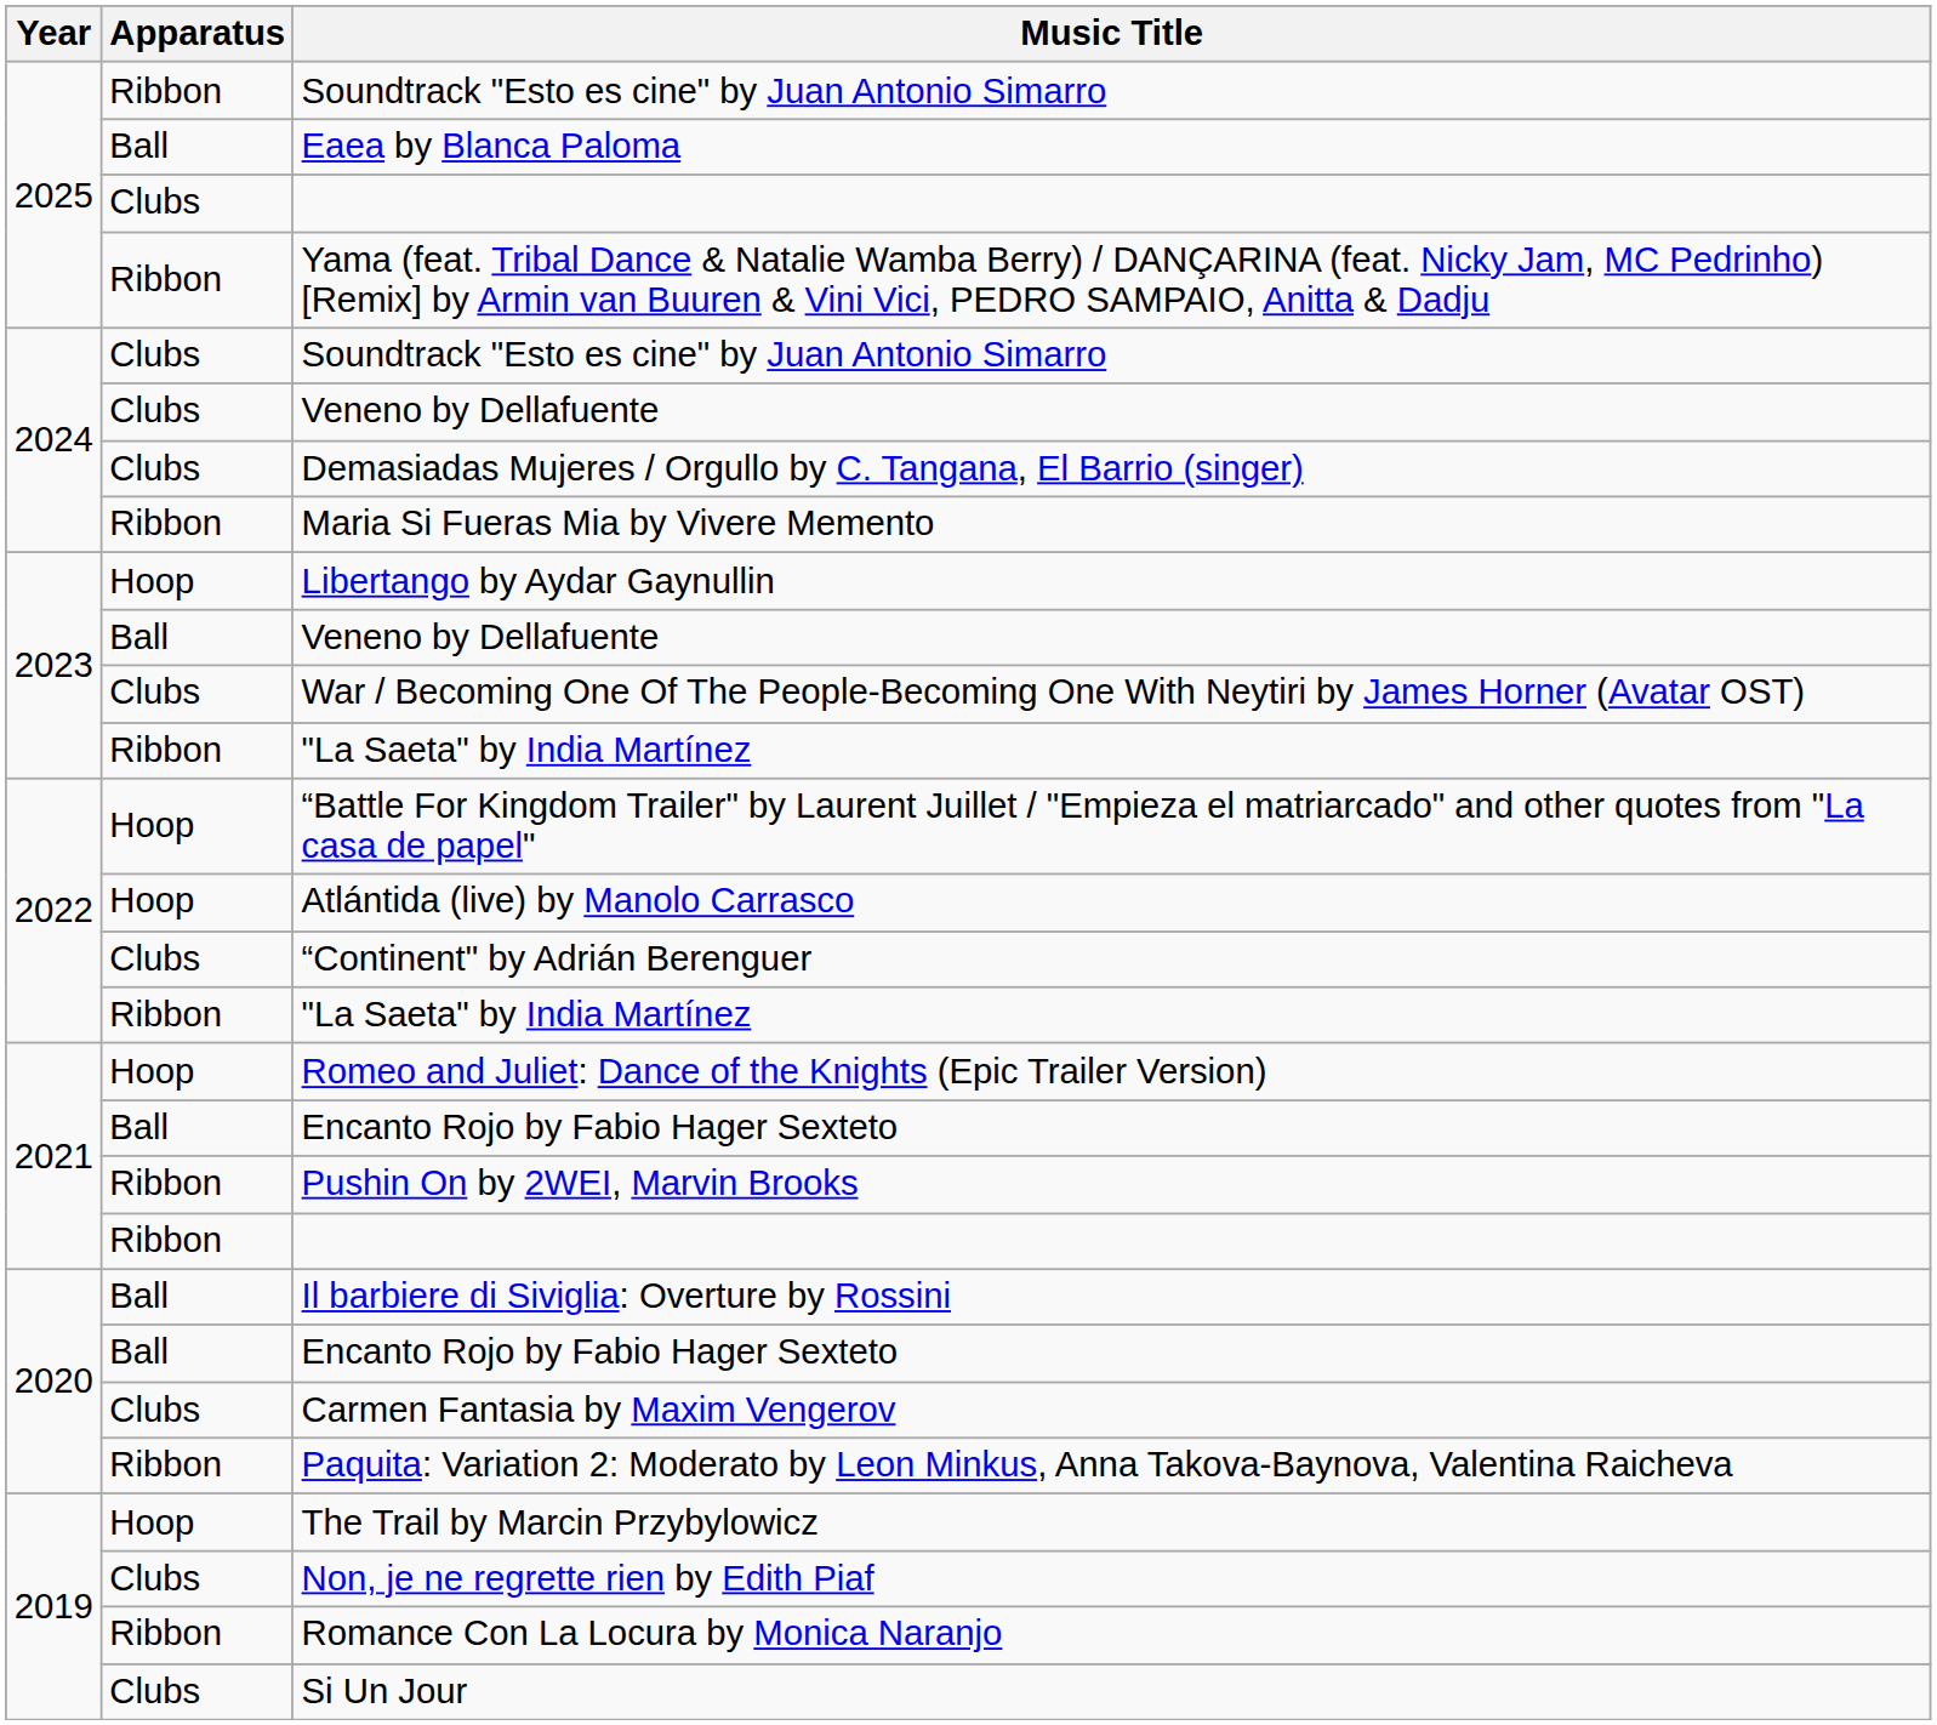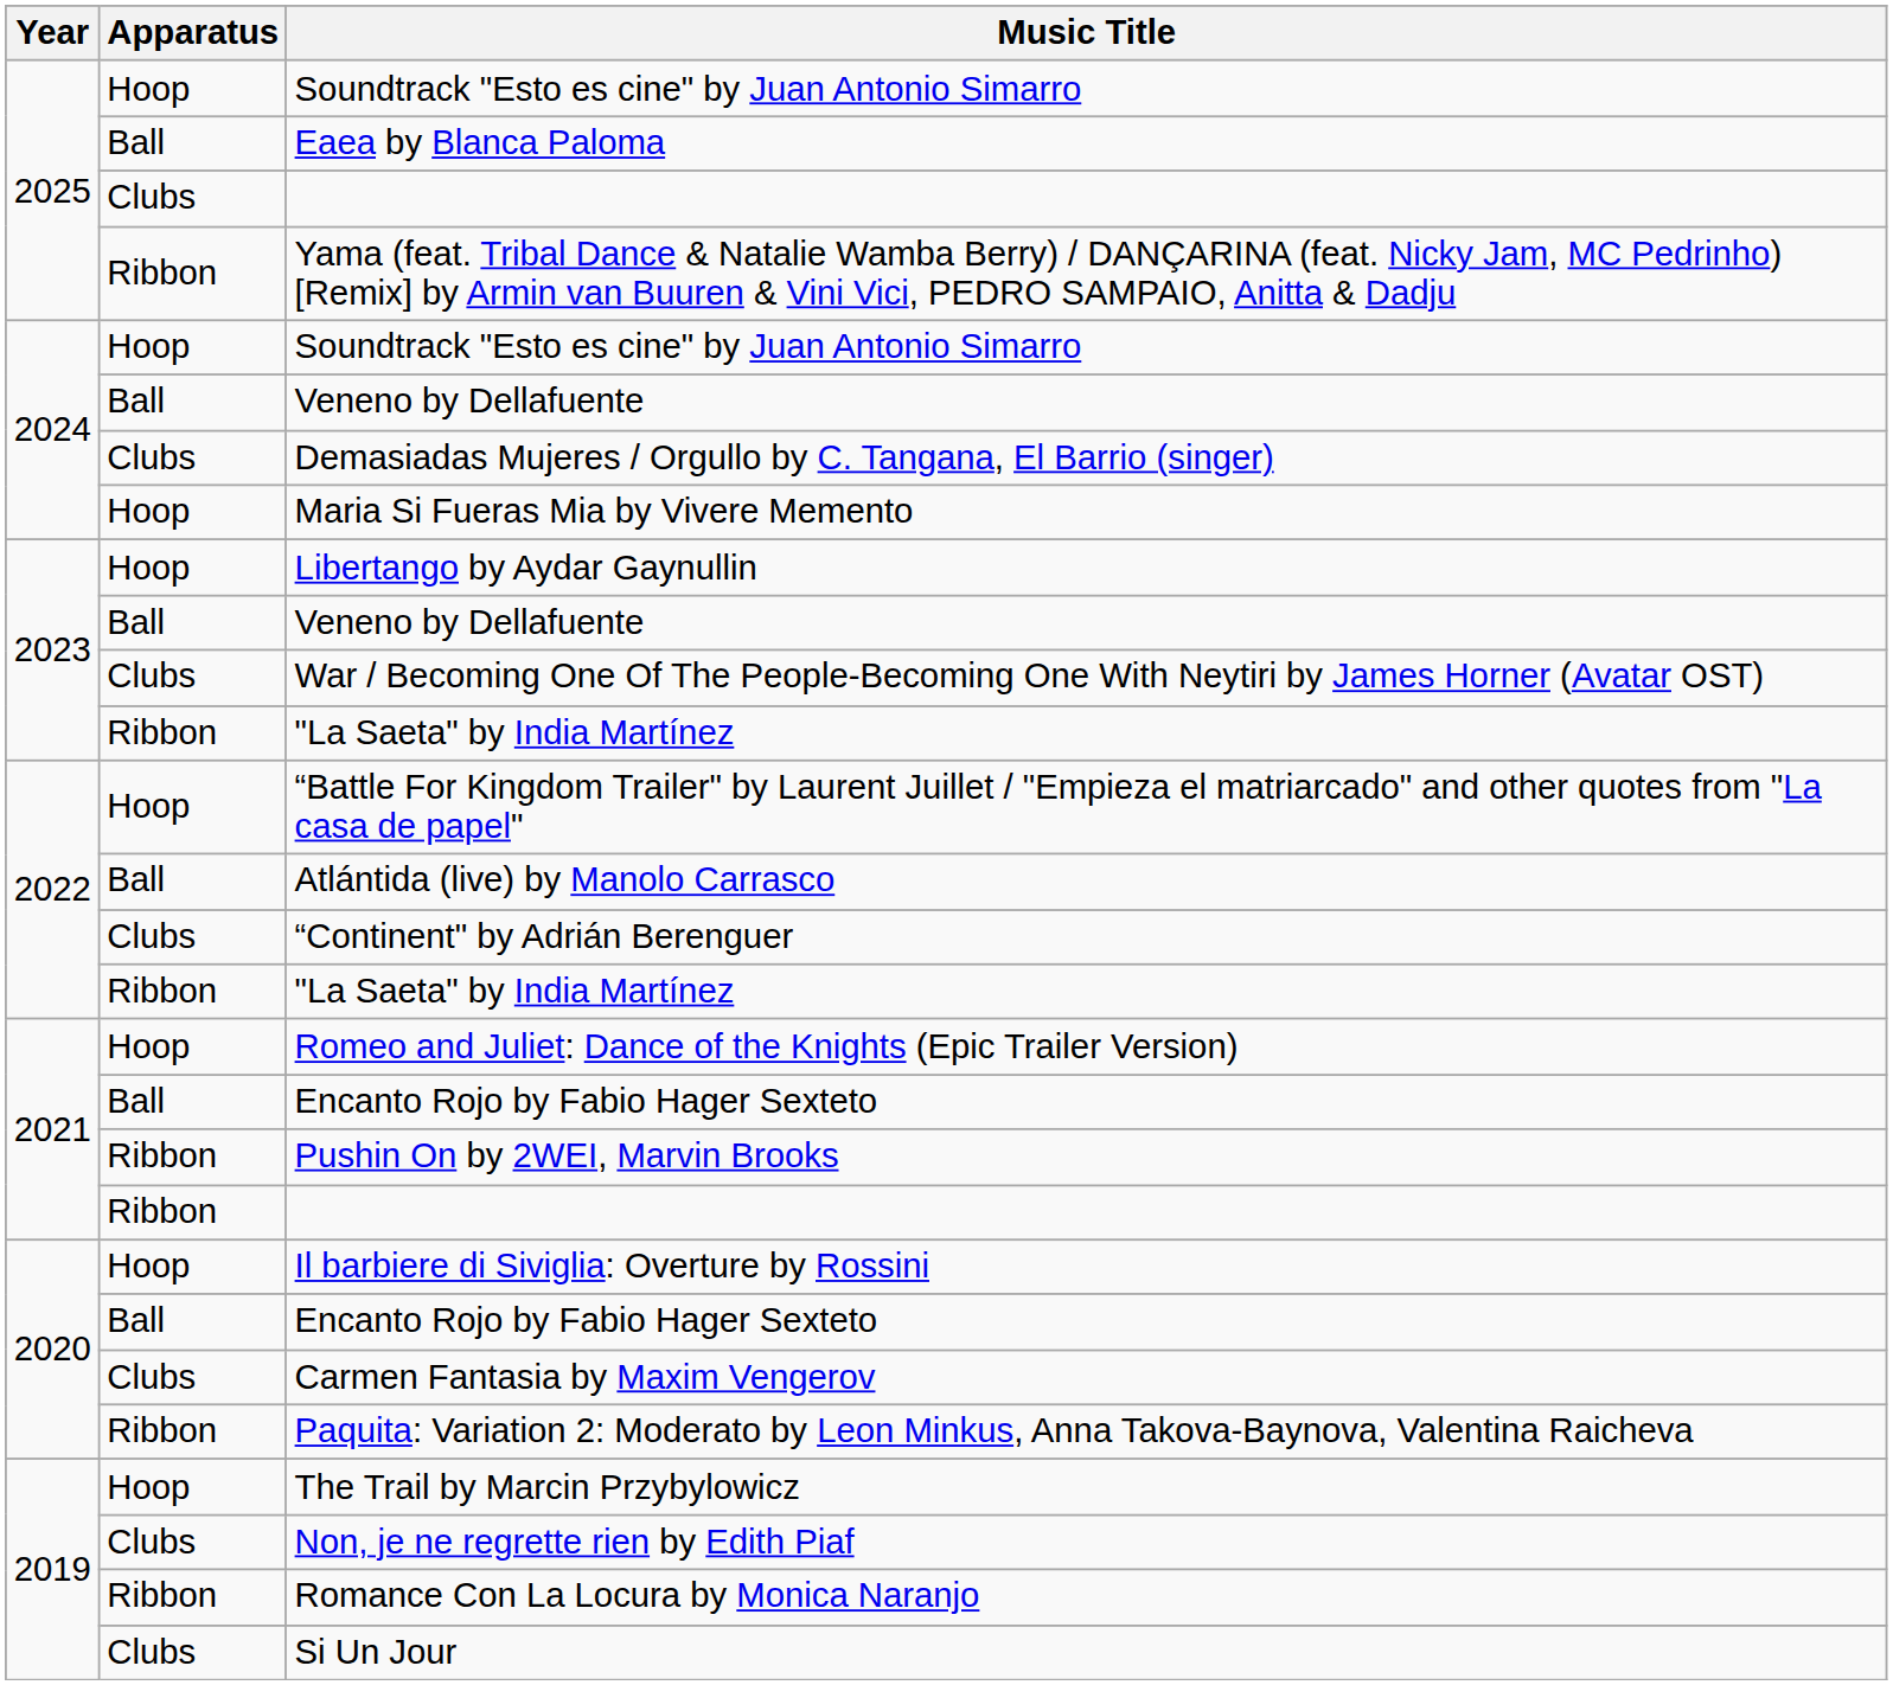 <table class="wikitable">
 <tr>
 <th>Year</th>
 <th>Apparatus</th>
 <th>Music Title</th>
 </tr>
 <tr>
 <td rowspan="4">2025</td>
-<td>Ribbon</td>
+<td>Hoop</td>
 <td>Soundtrack "Esto es cine" by <a href='#'>Juan Antonio Simarro</a></td>
 </tr>
 <tr>
 <td>Ball</td>
 <td><a href='#'>Eaea</a> by <a href='#'>Blanca Paloma</a></td>
 </tr>
 <tr>
 <td>Clubs</td>
 <td></td>
 </tr>
 <tr>
 <td>Ribbon</td>
 <td>Yama (feat. <a href='#'>Tribal Dance</a> & Natalie Wamba Berry) / DANÇARINA (feat. <a href='#'>Nicky Jam</a>, <a href='#'>MC Pedrinho</a>) [Remix] by <a href='#'>Armin van Buuren</a> & <a href='#'>Vini Vici</a>, PEDRO SAMPAIO, <a href='#'>Anitta</a> & <a href='#'>Dadju</a></td>
 </tr>
 <tr>
 <td rowspan="4">2024</td>
-<td>Clubs</td>
+<td>Hoop</td>
 <td>Soundtrack "Esto es cine" by <a href='#'>Juan Antonio Simarro</a></td>
 </tr>
 <tr>
-<td>Clubs</td>
+<td>Ball</td>
 <td>Veneno by Dellafuente</td>
 </tr>
 <tr>
 <td>Clubs</td>
 <td>Demasiadas Mujeres / Orgullo by <a href='#'>C. Tangana</a>, <a href='#'>El Barrio (singer)</a></td>
 </tr>
 <tr>
-<td>Ribbon</td>
+<td>Hoop</td>
 <td>Maria Si Fueras Mia by Vivere Memento</td>
 </tr>
 <tr>
 <td rowspan="4">2023</td>
 <td>Hoop</td>
 <td><a href='#'>Libertango</a> by Aydar Gaynullin</td>
 </tr>
 <tr>
 <td>Ball</td>
 <td>Veneno by Dellafuente</td>
 </tr>
 <tr>
 <td>Clubs</td>
 <td>War / Becoming One Of The People-Becoming One With Neytiri by <a href='#'>James Horner</a> (<a href='#'>Avatar</a> OST)</td>
 </tr>
 <tr>
 <td>Ribbon</td>
 <td>"La Saeta" by <a href='#'>India Martínez</a></td>
 </tr>
 <tr>
 <td rowspan="4">2022</td>
 <td>Hoop</td>
 <td>“Battle For Kingdom Trailer" by Laurent Juillet / "Empieza el matriarcado" and other quotes from "<a href='#'>La casa de papel</a>"</td>
 </tr>
 <tr>
-<td>Hoop</td>
+<td>Ball</td>
 <td>Atlántida (live) by <a href='#'>Manolo Carrasco</a></td>
 </tr>
 <tr>
 <td>Clubs</td>
 <td>“Continent" by Adrián Berenguer</td>
 </tr>
 <tr>
 <td>Ribbon</td>
 <td>"La Saeta" by <a href='#'>India Martínez</a></td>
 </tr>
 <tr>
 <td rowspan="4">2021</td>
 <td>Hoop</td>
 <td><a href='#'>Romeo and Juliet</a>: <a href='#'>Dance of the Knights</a> (Epic Trailer Version)</td>
 </tr>
 <tr>
 <td>Ball</td>
 <td>Encanto Rojo by Fabio Hager Sexteto</td>
 </tr>
 <tr>
 <td>Ribbon</td>
 <td><a href='#'>Pushin On</a> by <a href='#'>2WEI</a>, <a href='#'>Marvin Brooks</a></td>
 </tr>
 <tr>
 <td>Ribbon</td>
 <td></td>
 </tr>
 <tr>
 <td rowspan="4">2020</td>
-<td>Ball</td>
+<td>Hoop</td>
 <td><a href='#'>Il barbiere di Siviglia</a>: Overture  by <a href='#'>Rossini</a></td>
 </tr>
 <tr>
 <td>Ball</td>
 <td>Encanto Rojo by Fabio Hager Sexteto</td>
 </tr>
 <tr>
 <td>Clubs</td>
 <td>Carmen Fantasia by <a href='#'>Maxim Vengerov</a></td>
 </tr>
 <tr>
 <td>Ribbon</td>
 <td><a href='#'>Paquita</a>: Variation 2: Moderato by <a href='#'>Leon Minkus</a>, Anna Takova-Baynova, Valentina Raicheva</td>
 </tr>
 <tr>
 <td rowspan="4">2019</td>
 <td>Hoop</td>
 <td>The Trail by Marcin Przybylowicz</td>
 </tr>
 <tr>
 <td>Clubs</td>
 <td><a href='#'>Non, je ne regrette rien</a> by <a href='#'>Edith Piaf</a></td>
 </tr>
 <tr>
 <td>Ribbon</td>
 <td>Romance Con La Locura by <a href='#'>Monica Naranjo</a></td>
 </tr>
 <tr>
 <td>Clubs</td>
 <td>Si Un Jour</td>
 </tr>
 </table>
